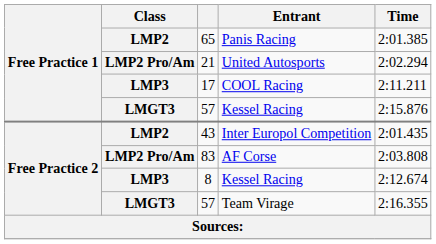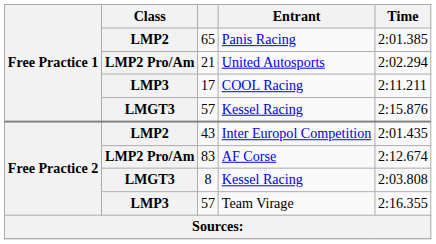 <table class="wikitable" style="font-size:90%;">
 <tr>
 <th rowspan="5">Free Practice 1</th>
 <th>Class</th>
 <th></th>
 <th>Entrant</th>
 <th>Time</th>
 </tr>
 <tr>
 <th>LMP2</th>
 <td align="center">65</td>
 <td> <a href='#'>Panis Racing</a></td>
 <td>2:01.385</td>
 </tr>
 <tr>
 <th>LMP2 Pro/Am</th>
 <td align="center">21</td>
 <td> <a href='#'>United Autosports</a></td>
 <td>2:02.294</td>
 </tr>
 <tr>
 <th>LMP3</th>
 <td align="center">17</td>
 <td> <a href='#'>COOL Racing</a></td>
 <td>2:11.211</td>
 </tr>
 <tr>
 <th>LMGT3</th>
 <td align="center">57</td>
 <td> <a href='#'>Kessel Racing</a></td>
 <td>2:15.876</td>
 </tr>
 <tr style="border-top:2px solid #808080">
 <th rowspan="4">Free Practice 2</th>
 <th>LMP2</th>
 <td align="center">43</td>
 <td> <a href='#'>Inter Europol Competition</a></td>
 <td>2:01.435</td>
 </tr>
 <tr>
 <th>LMP2 Pro/Am</th>
 <td align="center">83</td>
 <td> <a href='#'>AF Corse</a></td>
+<td>2:12.674</td>
+</tr>
+<tr>
+<th>LMGT3</th>
+<td align="center">8</td>
+<td> <a href='#'>Kessel Racing</a></td>
 <td>2:03.808</td>
 </tr>
 <tr>
 <th>LMP3</th>
-<td align="center">8</td>
-<td> <a href='#'>Kessel Racing</a></td>
-<td>2:12.674</td>
-</tr>
-<tr>
-<th>LMGT3</th>
 <td align="center">57</td>
 <td> Team Virage</td>
 <td>2:16.355</td>
 </tr>
 <tr>
 <th colspan="5">Sources:</th>
 </tr>
 <tr>
 </tr>
 </table>
